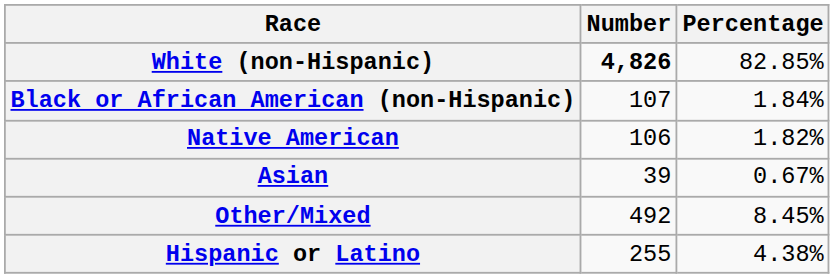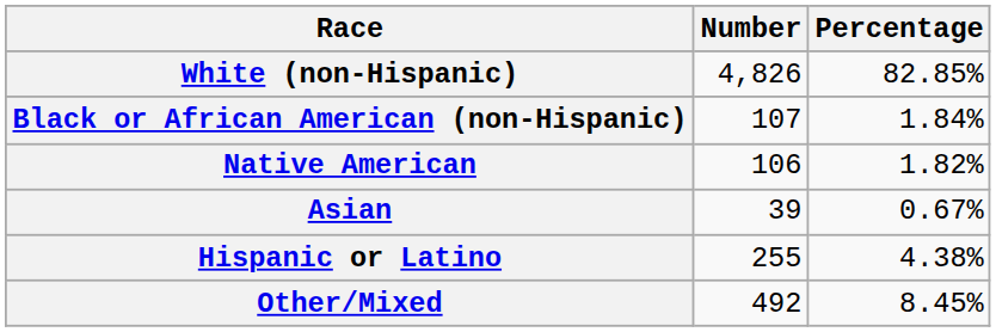 <table class="wikitable" style="text-align:right">
 <tr>
 <th scope="col">Race</th>
 <th scope="col">Number</th>
 <th scope="col">Percentage</th>
 </tr>
 <tr>
 <th scope="row"><a href='#'>White</a> (non-Hispanic)</th>
-<td><strong>4,826</strong></td>
+<td>4,826</td>
 <td>82.85%</td>
 </tr>
 <tr>
 <th scope="row"><a href='#'>Black or African American</a> (non-Hispanic)</th>
 <td>107</td>
 <td>1.84%</td>
 </tr>
 <tr>
 <th scope="row"><a href='#'>Native American</a></th>
 <td>106</td>
 <td>1.82%</td>
 </tr>
 <tr>
 <th scope="row"><a href='#'>Asian</a></th>
 <td>39</td>
 <td>0.67%</td>
 </tr>
 <tr>
+<th scope="row"><a href='#'>Hispanic</a> or <a href='#'>Latino</a></th>
+<td>255</td>
+<td>4.38%</td>
+</tr>
+<tr>
 <th scope="row"><a href='#'>Other/Mixed</a></th>
 <td>492</td>
 <td>8.45%</td>
 </tr>
-<tr>
-<th scope="row"><a href='#'>Hispanic</a> or <a href='#'>Latino</a></th>
-<td>255</td>
-<td>4.38%</td>
-</tr>
 </table>
